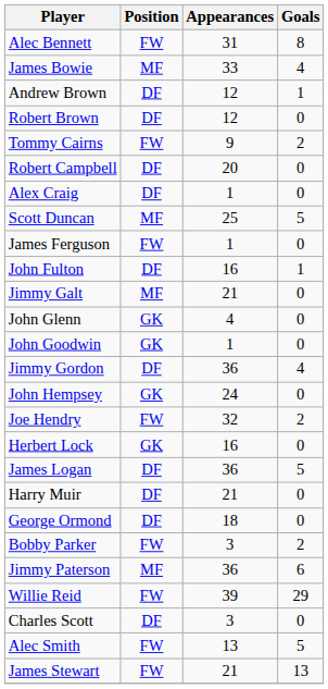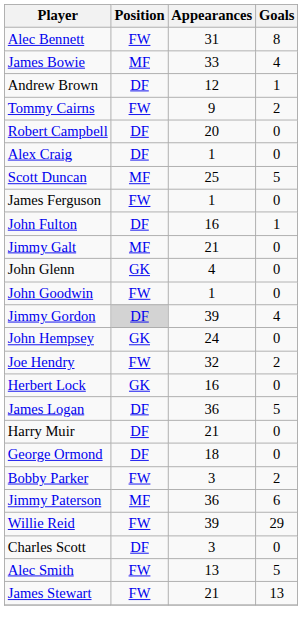 <table class="wikitable sortable" style="text-align: center;">
 <tr>
 <th>Player</th>
 <th>Position</th>
 <th>Appearances</th>
 <th>Goals</th>
 </tr>
 <tr>
 <td align="left"> <a href='#'>Alec Bennett</a></td>
 <td><a href='#'>FW</a></td>
 <td>31</td>
 <td>8</td>
 </tr>
 <tr>
 <td align="left"> <a href='#'>James Bowie</a></td>
 <td><a href='#'>MF</a></td>
 <td>33</td>
 <td>4</td>
 </tr>
 <tr>
 <td align="left"> Andrew Brown</td>
 <td><a href='#'>DF</a></td>
 <td>12</td>
 <td>1</td>
-</tr>
-<tr>
-<td align="left"> <a href='#'>Robert Brown</a></td>
-<td><a href='#'>DF</a></td>
-<td>12</td>
-<td>0</td>
 </tr>
 <tr>
 <td align="left"> <a href='#'>Tommy Cairns</a></td>
 <td><a href='#'>FW</a></td>
 <td>9</td>
 <td>2</td>
 </tr>
 <tr>
 <td align="left"> <a href='#'>Robert Campbell</a></td>
 <td><a href='#'>DF</a></td>
 <td>20</td>
 <td>0</td>
 </tr>
 <tr>
 <td align="left"> <a href='#'>Alex Craig</a></td>
 <td><a href='#'>DF</a></td>
 <td>1</td>
 <td>0</td>
 </tr>
 <tr>
 <td align="left"> <a href='#'>Scott Duncan</a></td>
 <td><a href='#'>MF</a></td>
 <td>25</td>
 <td>5</td>
 </tr>
 <tr>
 <td align="left"> James Ferguson</td>
 <td><a href='#'>FW</a></td>
 <td>1</td>
 <td>0</td>
 </tr>
 <tr>
 <td align="left"> <a href='#'>John Fulton</a></td>
 <td><a href='#'>DF</a></td>
 <td>16</td>
 <td>1</td>
 </tr>
 <tr>
 <td align="left"> <a href='#'>Jimmy Galt</a></td>
 <td><a href='#'>MF</a></td>
 <td>21</td>
 <td>0</td>
 </tr>
 <tr>
 <td align="left"> John Glenn</td>
 <td><a href='#'>GK</a></td>
 <td>4</td>
 <td>0</td>
 </tr>
 <tr>
 <td align="left"> <a href='#'>John Goodwin</a></td>
-<td><a href='#'>GK</a></td>
+<td><a href='#'>FW</a></td>
 <td>1</td>
 <td>0</td>
 </tr>
 <tr>
 <td align="left"> <a href='#'>Jimmy Gordon</a></td>
-<td><a href='#'>DF</a></td>
-<td>36</td>
+<td style="background: lightgrey;"><a href='#'>DF</a></td>
+<td>39</td>
 <td>4</td>
 </tr>
 <tr>
 <td align="left"> <a href='#'>John Hempsey</a></td>
 <td><a href='#'>GK</a></td>
 <td>24</td>
 <td>0</td>
 </tr>
 <tr>
 <td align="left"> <a href='#'>Joe Hendry</a></td>
 <td><a href='#'>FW</a></td>
 <td>32</td>
 <td>2</td>
 </tr>
 <tr>
 <td align="left"> <a href='#'>Herbert Lock</a></td>
 <td><a href='#'>GK</a></td>
 <td>16</td>
 <td>0</td>
 </tr>
 <tr>
 <td align="left"> <a href='#'>James Logan</a></td>
 <td><a href='#'>DF</a></td>
 <td>36</td>
 <td>5</td>
 </tr>
 <tr>
 <td align="left"> Harry Muir</td>
 <td><a href='#'>DF</a></td>
 <td>21</td>
 <td>0</td>
 </tr>
 <tr>
 <td align="left"> <a href='#'>George Ormond</a></td>
 <td><a href='#'>DF</a></td>
 <td>18</td>
 <td>0</td>
 </tr>
 <tr>
 <td align="left"> <a href='#'>Bobby Parker</a></td>
 <td><a href='#'>FW</a></td>
 <td>3</td>
 <td>2</td>
 </tr>
 <tr>
 <td align="left"> <a href='#'>Jimmy Paterson</a></td>
 <td><a href='#'>MF</a></td>
 <td>36</td>
 <td>6</td>
 </tr>
 <tr>
 <td align="left"> <a href='#'>Willie Reid</a></td>
 <td><a href='#'>FW</a></td>
 <td>39</td>
 <td>29</td>
 </tr>
 <tr>
 <td align="left"> Charles Scott</td>
 <td><a href='#'>DF</a></td>
 <td>3</td>
 <td>0</td>
 </tr>
 <tr>
 <td align="left"> <a href='#'>Alec Smith</a></td>
 <td><a href='#'>FW</a></td>
 <td>13</td>
 <td>5</td>
 </tr>
 <tr>
 <td align="left"> <a href='#'>James Stewart</a></td>
 <td><a href='#'>FW</a></td>
 <td>21</td>
 <td>13</td>
 </tr>
 <tr>
 </tr>
 </table>
